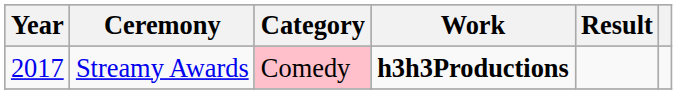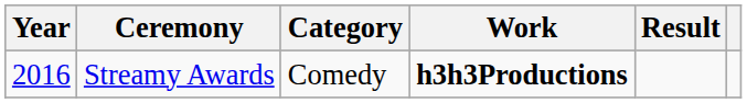 <table class="wikitable sortable">
 <tr>
 <th>Year</th>
 <th>Ceremony</th>
 <th>Category</th>
 <th>Work</th>
 <th>Result</th>
 <th class="unsortable"></th>
 </tr>
 <tr>
-<td><a href='#'>2017</a></td>
+<td><a href='#'>2016</a></td>
 <td rowspan="1"><a href='#'>Streamy Awards</a></td>
-<td style="background: pink;">Comedy</td>
+<td>Comedy</td>
 <td><strong>h3h3Productions</strong></td>
 <td></td>
 <td></td>
 </tr>
 </table>
